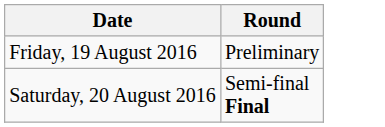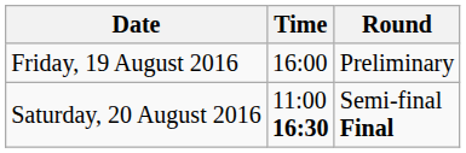 <table class="wikitable">
 <tr>
 <th>Date</th>
+<th>Time</th>
 <th>Round</th>
 </tr>
 <tr>
 <td>Friday, 19 August 2016</td>
+<td>16:00</td>
 <td>Preliminary</td>
 </tr>
 <tr>
 <td>Saturday, 20 August 2016</td>
+<td>11:00<br><strong>16:30</strong></td>
 <td>Semi-final<br><strong>Final</strong></td>
 </tr>
 </table>
